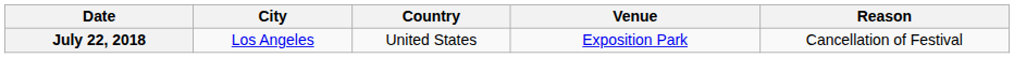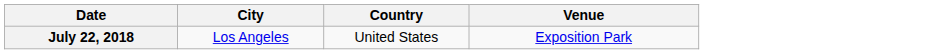 <table class="wikitable plainrowheaders" style="text-align:center;">
 <tr>
 <th scope="col" style="width:12em;">Date</th>
 <th scope="col" style="width:10em;">City</th>
 <th scope="col" style="width:10em;">Country</th>
 <th scope="col" style="width:16em;">Venue</th>
-<th scope="col" style="width:16em;">Reason</th>
 </tr>
 <tr>
 <th scope="row">July 22, 2018</th>
 <td><a href='#'>Los Angeles</a></td>
 <td>United States</td>
 <td><a href='#'>Exposition Park</a></td>
-<td>Cancellation of Festival</td>
 </tr>
 </table>
